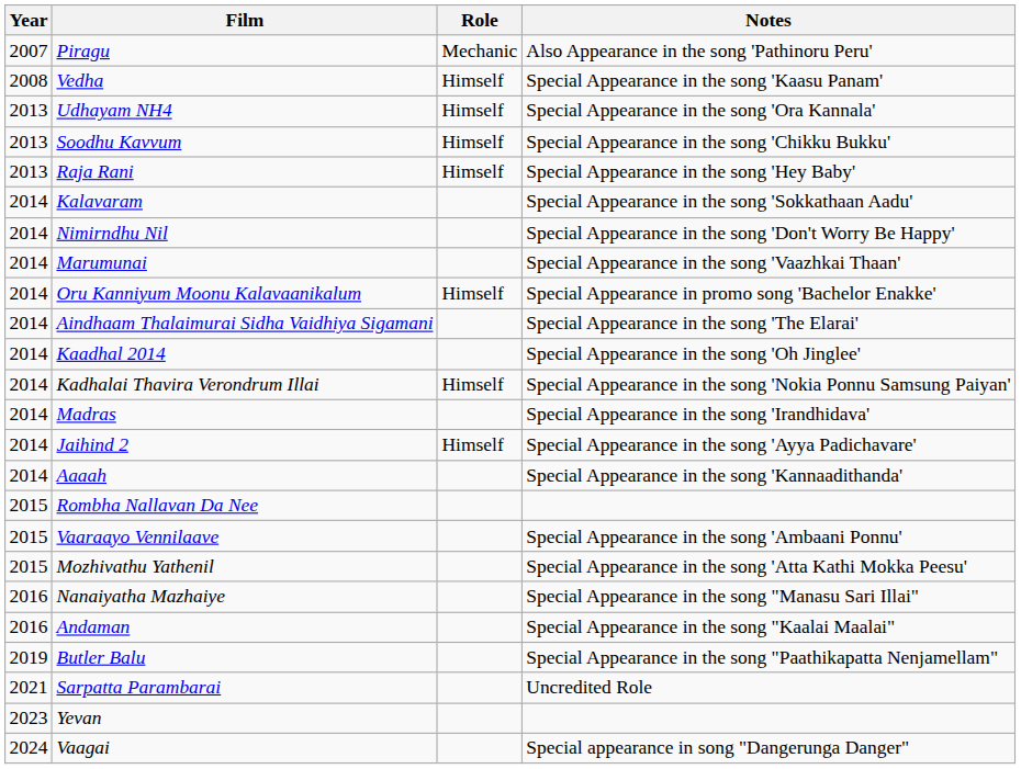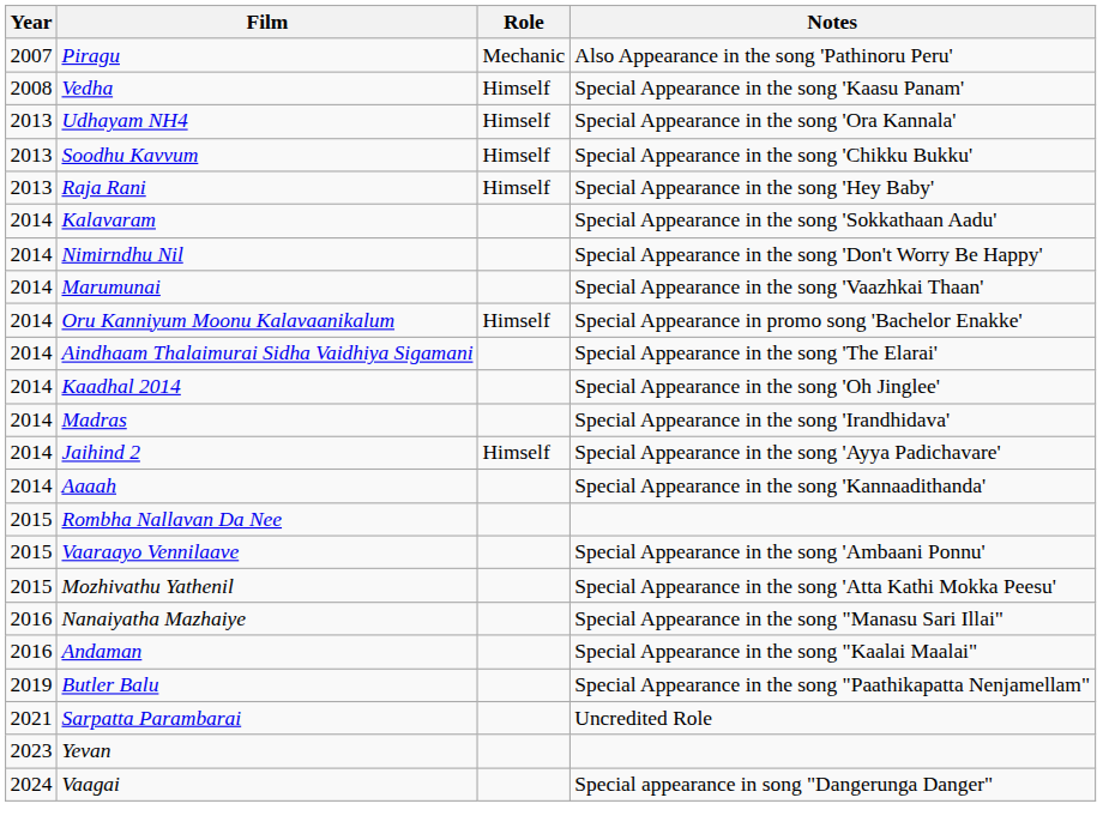 <table class="wikitable sortable">
 <tr>
 <th>Year</th>
 <th>Film</th>
 <th>Role</th>
 <th>Notes</th>
 </tr>
 <tr>
 <td>2007</td>
 <td><em><a href='#'>Piragu</a></em></td>
 <td>Mechanic</td>
 <td>Also Appearance in the song 'Pathinoru Peru'</td>
 </tr>
 <tr>
 <td>2008</td>
 <td><em><a href='#'>Vedha</a></em></td>
 <td>Himself</td>
 <td>Special Appearance in the song 'Kaasu Panam'</td>
 </tr>
 <tr>
 <td>2013</td>
 <td><em><a href='#'>Udhayam NH4</a></em></td>
 <td>Himself</td>
 <td>Special Appearance in the song 'Ora Kannala'</td>
 </tr>
 <tr>
 <td>2013</td>
 <td><em><a href='#'>Soodhu Kavvum</a></em></td>
 <td>Himself</td>
 <td>Special Appearance in the song 'Chikku Bukku'</td>
 </tr>
 <tr>
 <td>2013</td>
 <td><em><a href='#'>Raja Rani</a></em></td>
 <td>Himself</td>
 <td>Special Appearance in the song 'Hey Baby'</td>
 </tr>
 <tr>
 <td>2014</td>
 <td><em><a href='#'>Kalavaram</a></em></td>
 <td></td>
 <td>Special Appearance in the song 'Sokkathaan Aadu'</td>
 </tr>
 <tr>
 <td>2014</td>
 <td><em><a href='#'>Nimirndhu Nil</a></em></td>
 <td></td>
 <td>Special Appearance in the song 'Don't Worry Be Happy'</td>
 </tr>
 <tr>
 <td>2014</td>
 <td><em><a href='#'>Marumunai</a></em></td>
 <td></td>
 <td>Special Appearance in the song 'Vaazhkai Thaan'</td>
 </tr>
 <tr>
 <td>2014</td>
 <td><em><a href='#'>Oru Kanniyum Moonu Kalavaanikalum</a></em></td>
 <td>Himself</td>
 <td>Special Appearance in promo song 'Bachelor Enakke'</td>
 </tr>
 <tr>
 <td>2014</td>
 <td><em><a href='#'>Aindhaam Thalaimurai Sidha Vaidhiya Sigamani</a></em></td>
 <td></td>
 <td>Special Appearance in the song 'The Elarai'</td>
 </tr>
 <tr>
 <td>2014</td>
 <td><em><a href='#'>Kaadhal 2014</a></em></td>
 <td></td>
 <td>Special Appearance in the song 'Oh Jinglee'</td>
 </tr>
 <tr>
 <td>2014</td>
-<td><em>Kadhalai Thavira Verondrum Illai</em></td>
-<td>Himself</td>
-<td>Special Appearance in the song 'Nokia Ponnu Samsung Paiyan'</td>
-</tr>
-<tr>
-<td>2014</td>
 <td><em><a href='#'>Madras</a></em></td>
 <td></td>
 <td>Special Appearance in the song 'Irandhidava'</td>
 </tr>
 <tr>
 <td>2014</td>
 <td><em><a href='#'>Jaihind 2</a></em></td>
 <td>Himself</td>
 <td>Special Appearance in the song 'Ayya Padichavare'</td>
 </tr>
 <tr>
 <td>2014</td>
 <td><em><a href='#'>Aaaah</a></em></td>
 <td></td>
 <td>Special Appearance in the song 'Kannaadithanda'</td>
 </tr>
 <tr>
 <td>2015</td>
 <td><em><a href='#'>Rombha Nallavan Da Nee</a></em></td>
 <td></td>
 <td></td>
 </tr>
 <tr>
 <td>2015</td>
 <td><em><a href='#'>Vaaraayo Vennilaave</a></em></td>
 <td></td>
 <td>Special Appearance in the song 'Ambaani Ponnu'</td>
 </tr>
 <tr>
 <td>2015</td>
 <td><em>Mozhivathu Yathenil</em></td>
 <td></td>
 <td>Special Appearance in the song 'Atta Kathi Mokka Peesu'</td>
 </tr>
 <tr>
 <td>2016</td>
 <td><em>Nanaiyatha Mazhaiye</em></td>
 <td></td>
 <td>Special Appearance in the song "Manasu Sari Illai"</td>
 </tr>
 <tr>
 <td>2016</td>
 <td><em><a href='#'>Andaman</a></em></td>
 <td></td>
 <td>Special Appearance in the song "Kaalai Maalai"</td>
 </tr>
 <tr>
 <td>2019</td>
 <td><em><a href='#'>Butler Balu</a></em></td>
 <td></td>
 <td>Special Appearance in the song "Paathikapatta Nenjamellam"</td>
 </tr>
 <tr>
 <td>2021</td>
 <td><em><a href='#'>Sarpatta Parambarai</a></em></td>
 <td></td>
 <td>Uncredited Role</td>
 </tr>
 <tr>
 <td>2023</td>
 <td><em>Yevan</em></td>
 <td></td>
 <td></td>
 </tr>
 <tr>
 <td>2024</td>
 <td><em>Vaagai</em></td>
 <td></td>
 <td>Special appearance in song "Dangerunga Danger"</td>
 </tr>
 </table>
